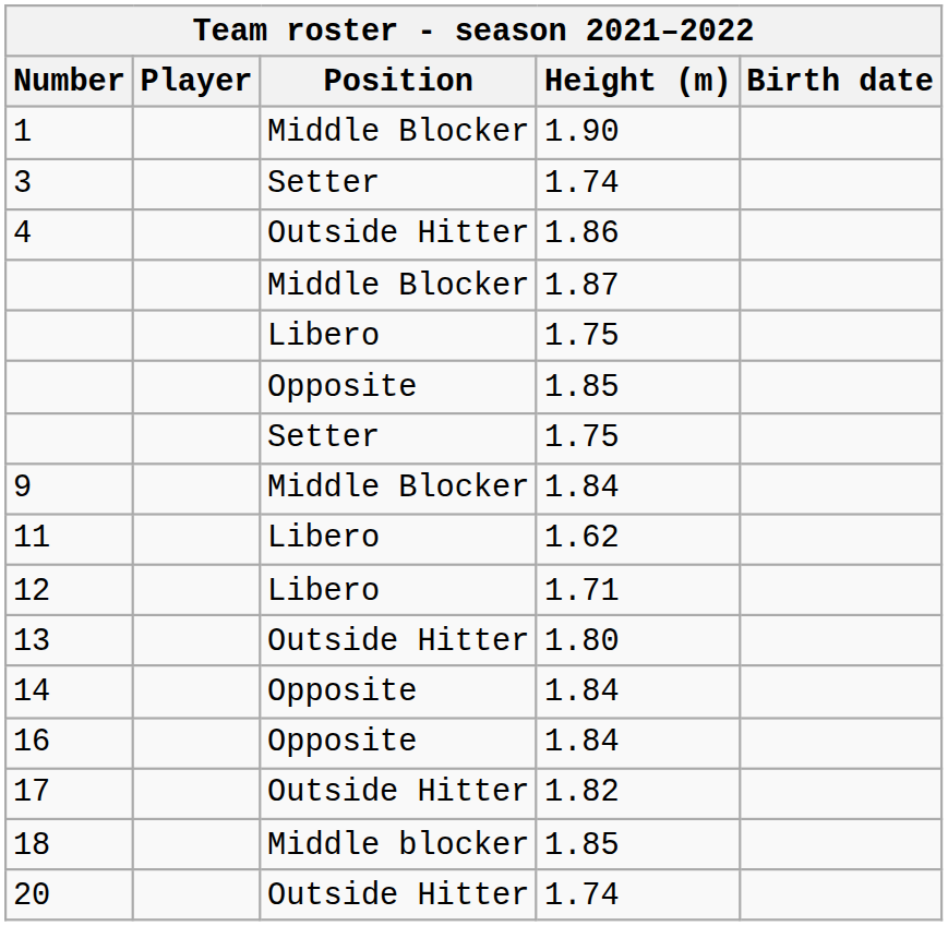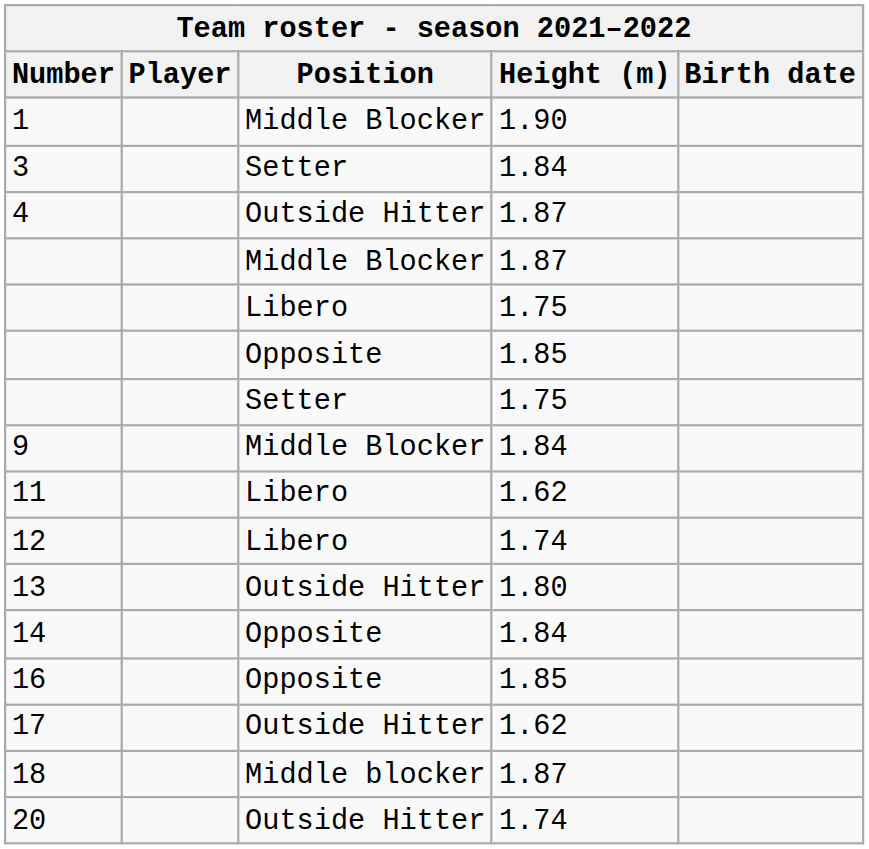 <table class="wikitable sortable" style="font-size:100%; text-align:leff;">
 <tr>
 <th colspan=6><strong>Team roster - season 2021–2022</strong></th>
 </tr>
 <tr>
 <th>Number</th>
 <th>Player</th>
 <th>Position</th>
 <th>Height (m)</th>
 <th>Birth date</th>
 </tr>
 <tr>
 <td>1</td>
 <td align=left> </td>
 <td>Middle Blocker</td>
 <td>1.90</td>
 <td align=right></td>
 </tr>
 <tr>
 <td>3</td>
 <td align=left> </td>
 <td>Setter</td>
-<td>1.74</td>
+<td>1.84</td>
 <td align=right></td>
 </tr>
 <tr>
 <td>4</td>
 <td align=left> </td>
 <td>Outside Hitter</td>
-<td>1.86</td>
+<td>1.87</td>
 <td align=right></td>
 </tr>
 <tr>
 <td></td>
 <td align=left> </td>
 <td>Middle Blocker</td>
 <td>1.87</td>
 <td align=right></td>
 </tr>
 <tr>
 <td></td>
 <td align=left> </td>
 <td>Libero</td>
 <td>1.75</td>
 <td align=right></td>
 </tr>
 <tr>
 <td></td>
 <td align=left> </td>
 <td>Opposite</td>
 <td>1.85</td>
 <td align=right></td>
 </tr>
 <tr>
 <td></td>
 <td align=left> </td>
 <td>Setter</td>
 <td>1.75</td>
 <td align=right></td>
 </tr>
 <tr>
 <td>9</td>
 <td align=left> </td>
 <td>Middle Blocker</td>
 <td>1.84</td>
 <td align=right></td>
 </tr>
 <tr>
 <td>11</td>
 <td align=left> </td>
 <td>Libero</td>
 <td>1.62</td>
 <td align=right></td>
 </tr>
 <tr>
 <td>12</td>
 <td align=left> </td>
 <td>Libero</td>
-<td>1.71</td>
+<td>1.74</td>
 <td align=right></td>
 </tr>
 <tr>
 <td>13</td>
 <td align=left> </td>
 <td>Outside Hitter</td>
 <td>1.80</td>
 <td align=right></td>
 </tr>
 <tr>
 <td>14</td>
 <td align=left> </td>
 <td>Opposite</td>
 <td>1.84</td>
 <td align=right></td>
 </tr>
 <tr>
 <td>16</td>
 <td align=left> </td>
 <td>Opposite</td>
-<td>1.84</td>
+<td>1.85</td>
 <td align=right></td>
 </tr>
 <tr>
 <td>17</td>
 <td align=left> </td>
 <td>Outside Hitter</td>
-<td>1.82</td>
+<td>1.62</td>
 <td align=right></td>
 </tr>
 <tr>
 <td>18</td>
 <td align=left> </td>
 <td>Middle blocker</td>
-<td>1.85</td>
+<td>1.87</td>
 <td align=right></td>
 </tr>
 <tr>
 <td>20</td>
 <td align=left> </td>
 <td>Outside Hitter</td>
 <td>1.74</td>
 <td align=right></td>
 </tr>
 </table>
